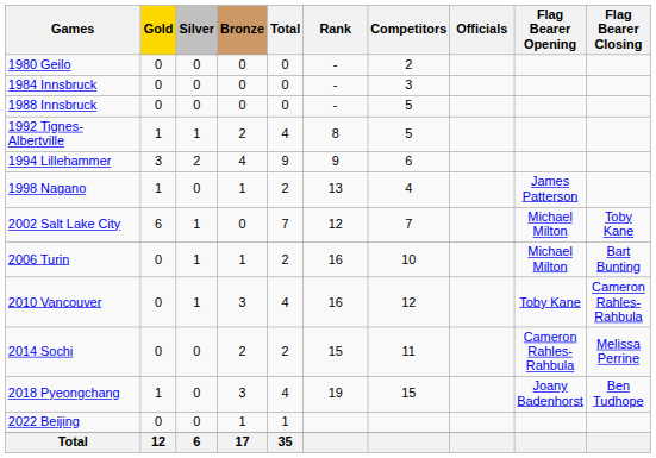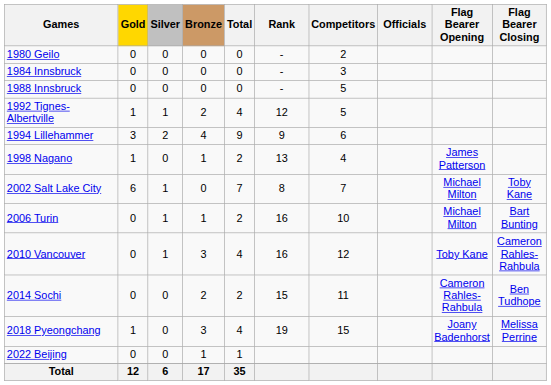 <table class="wikitable sortable plainrowheaders" border="1" style="text-align:center;">
 <tr>
 <th scope="col" style="width:10em;">Games</th>
 <th scope="col" style="background-color:gold; font-weight:bold;">Gold</th>
 <th scope="col" style="background-color:silver; font-weight:bold;">Silver</th>
 <th scope="col" style="background-color:#cc9966; font-weight:bold;">Bronze</th>
 <th scope="col">Total</th>
 <th style="width:4.5em; font-weight:bold;">Rank</th>
 <th style="width:4.5em; font-weight:bold;">Competitors</th>
 <th style="width:4.5em; font-weight:bold;">Officials</th>
 <th style="width:4.5em; font-weight:bold;">Flag Bearer Opening</th>
 <th style="width:4.5em; font-weight:bold;">Flag Bearer Closing</th>
 </tr>
 <tr>
 <td align=left><a href='#'>1980 Geilo</a></td>
 <td>0</td>
 <td>0</td>
 <td>0</td>
 <td>0</td>
 <td>-</td>
 <td>2</td>
 <td></td>
 <td></td>
 <td></td>
 </tr>
 <tr>
 <td align=left><a href='#'>1984 Innsbruck</a></td>
 <td>0</td>
 <td>0</td>
 <td>0</td>
 <td>0</td>
 <td>-</td>
 <td>3</td>
 <td></td>
 <td></td>
 <td></td>
 </tr>
 <tr>
 <td align=left><a href='#'>1988 Innsbruck</a></td>
 <td>0</td>
 <td>0</td>
 <td>0</td>
 <td>0</td>
 <td>-</td>
 <td>5</td>
 <td></td>
 <td></td>
 <td></td>
 </tr>
 <tr>
 <td align=left><a href='#'>1992 Tignes-Albertville</a></td>
 <td>1</td>
 <td>1</td>
 <td>2</td>
 <td>4</td>
-<td>8</td>
+<td>12</td>
 <td>5</td>
 <td></td>
 <td></td>
 <td></td>
 </tr>
 <tr>
 <td align=left><a href='#'>1994 Lillehammer</a></td>
 <td>3</td>
 <td>2</td>
 <td>4</td>
 <td>9</td>
 <td>9</td>
 <td>6</td>
 <td></td>
 <td></td>
 <td></td>
 </tr>
 <tr>
 <td align=left><a href='#'>1998 Nagano</a></td>
 <td>1</td>
 <td>0</td>
 <td>1</td>
 <td>2</td>
 <td>13</td>
 <td>4</td>
 <td></td>
 <td><a href='#'>James Patterson</a></td>
 <td></td>
 </tr>
 <tr>
 <td align=left><a href='#'>2002 Salt Lake City</a></td>
 <td>6</td>
 <td>1</td>
 <td>0</td>
 <td>7</td>
-<td>12</td>
+<td>8</td>
 <td>7</td>
 <td></td>
 <td><a href='#'>Michael Milton</a></td>
 <td><a href='#'>Toby Kane</a></td>
 </tr>
 <tr>
 <td align=left><a href='#'>2006 Turin</a></td>
 <td>0</td>
 <td>1</td>
 <td>1</td>
 <td>2</td>
 <td>16</td>
 <td>10</td>
 <td></td>
 <td><a href='#'>Michael Milton</a></td>
 <td><a href='#'>Bart Bunting</a></td>
 </tr>
 <tr>
 <td align=left><a href='#'>2010 Vancouver</a></td>
 <td>0</td>
 <td>1</td>
 <td>3</td>
 <td>4</td>
 <td>16</td>
 <td>12</td>
 <td></td>
 <td><a href='#'>Toby Kane</a></td>
 <td><a href='#'>Cameron Rahles-Rahbula</a></td>
 </tr>
 <tr>
 <td align=left><a href='#'>2014 Sochi</a></td>
 <td>0</td>
 <td>0</td>
 <td>2</td>
 <td>2</td>
 <td>15</td>
 <td>11</td>
 <td></td>
 <td><a href='#'>Cameron Rahles-Rahbula</a></td>
-<td><a href='#'>Melissa Perrine</a></td>
+<td><a href='#'>Ben Tudhope</a></td>
 </tr>
 <tr>
 <td align=left><a href='#'>2018 Pyeongchang</a></td>
 <td>1</td>
 <td>0</td>
 <td>3</td>
 <td>4</td>
 <td>19</td>
 <td>15</td>
 <td></td>
 <td><a href='#'>Joany Badenhorst</a></td>
-<td><a href='#'>Ben Tudhope</a></td>
+<td><a href='#'>Melissa Perrine</a></td>
 </tr>
 <tr>
 <td align=left><a href='#'>2022 Beijing</a></td>
 <td>0</td>
 <td>0</td>
 <td>1</td>
 <td>1</td>
 <td></td>
 <td></td>
 <td></td>
 <td></td>
 </tr>
 <tr>
 </tr>
 <tr class="sortbottom" align=center>
 <th>Total</th>
 <th>12</th>
 <th>6</th>
 <th>17</th>
 <th>35</th>
 <th></th>
 <th></th>
 <th></th>
 <th></th>
 <th></th>
 </tr>
 </table>
